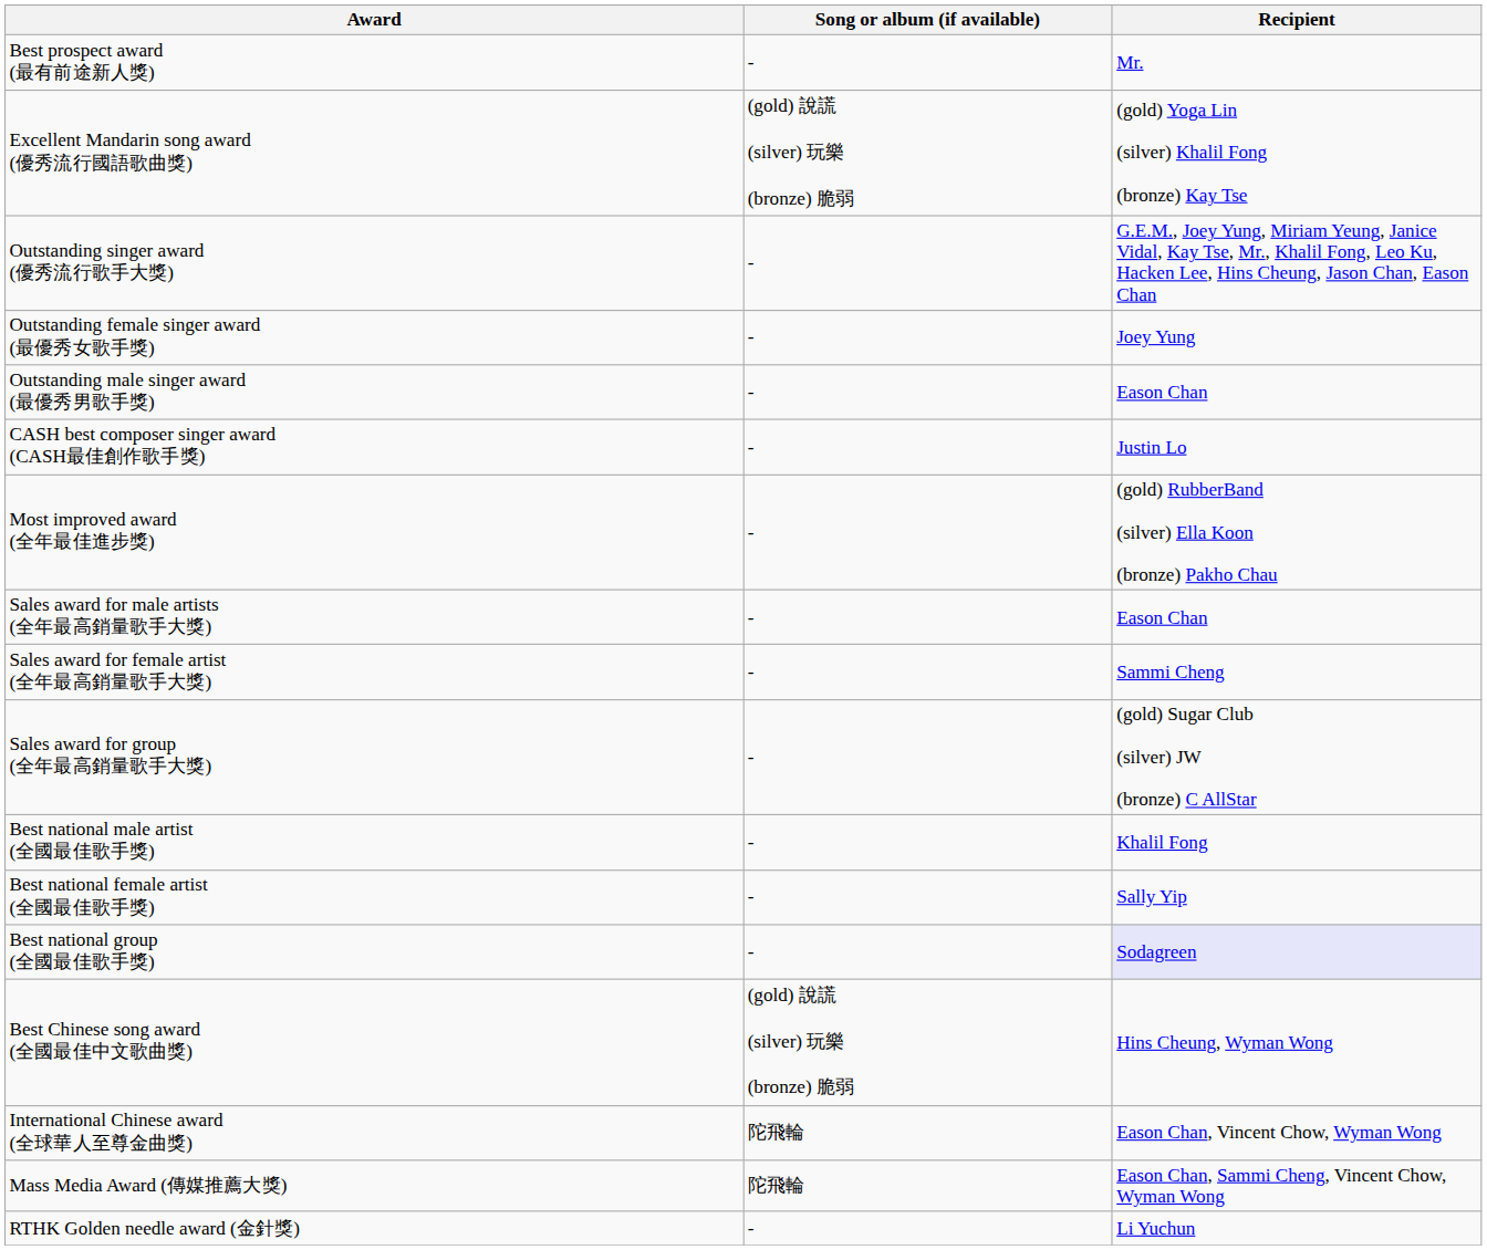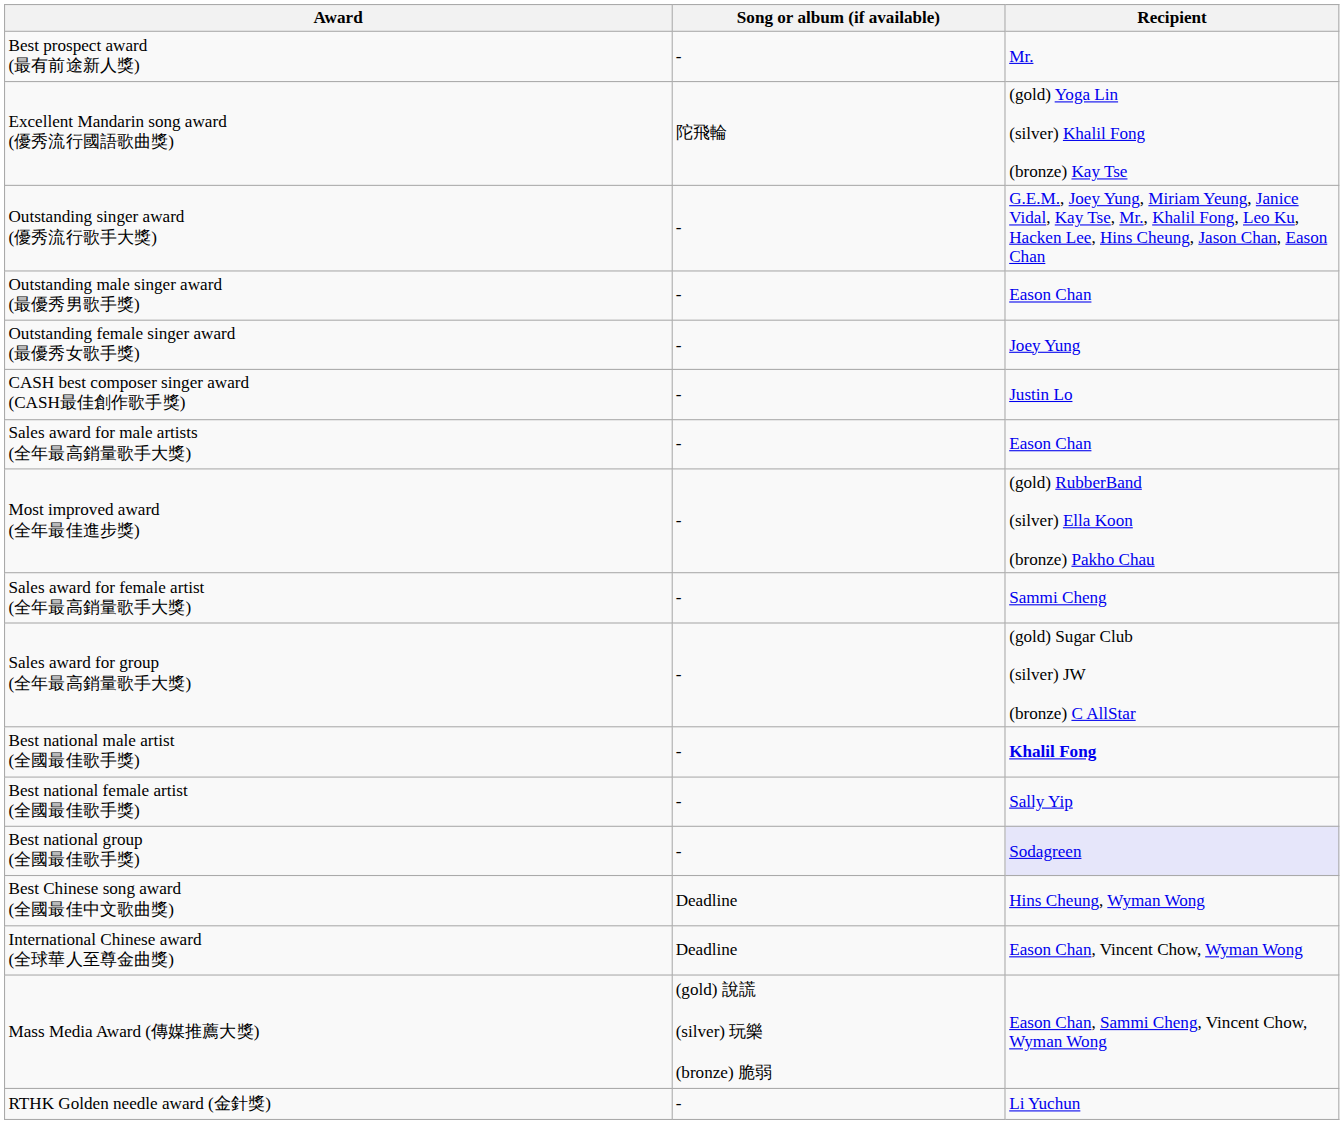 <table class="wikitable">
 <tr>
 <th width=40%>Award</th>
 <th width=20%>Song or album (if available)</th>
 <th width=20%>Recipient</th>
 </tr>
 <tr>
 <td>Best prospect award<br>(最有前途新人獎)</td>
 <td>-</td>
 <td><a href='#'>Mr.</a></td>
 </tr>
 <tr>
 <td>Excellent Mandarin song award<br>(優秀流行國語歌曲獎)</td>
-<td>(gold) 說謊 <br><br>(silver) 玩樂 <br><br>(bronze) 脆弱</td>
+<td>陀飛輪</td>
 <td>(gold) <a href='#'>Yoga Lin</a> <br><br>(silver) <a href='#'>Khalil Fong</a> <br><br>(bronze) <a href='#'>Kay Tse</a></td>
 </tr>
 <tr>
 <td>Outstanding singer award<br>(優秀流行歌手大獎)</td>
 <td>-</td>
 <td><a href='#'>G.E.M.</a>, <a href='#'>Joey Yung</a>, <a href='#'>Miriam Yeung</a>, <a href='#'>Janice Vidal</a>, <a href='#'>Kay Tse</a>, <a href='#'>Mr.</a>, <a href='#'>Khalil Fong</a>, <a href='#'>Leo Ku</a>, <a href='#'>Hacken Lee</a>, <a href='#'>Hins Cheung</a>, <a href='#'>Jason Chan</a>, <a href='#'>Eason Chan</a></td>
 </tr>
 <tr>
+<td>Outstanding male singer award<br>(最優秀男歌手獎)</td>
+<td>-</td>
+<td><a href='#'>Eason Chan</a></td>
+</tr>
+<tr>
 <td>Outstanding female singer award<br>(最優秀女歌手獎)</td>
 <td>-</td>
 <td><a href='#'>Joey Yung</a></td>
-</tr>
-<tr>
-<td>Outstanding male singer award<br>(最優秀男歌手獎)</td>
-<td>-</td>
-<td><a href='#'>Eason Chan</a></td>
 </tr>
 <tr>
 <td>CASH best composer singer award<br>(CASH最佳創作歌手獎)</td>
 <td>-</td>
 <td><a href='#'>Justin Lo</a></td>
 </tr>
 <tr>
+<td>Sales award for male artists<br>(全年最高銷量歌手大獎)</td>
+<td>-</td>
+<td><a href='#'>Eason Chan</a></td>
+</tr>
+<tr>
 <td>Most improved award<br>(全年最佳進步獎)</td>
 <td>-</td>
 <td>(gold) <a href='#'>RubberBand</a> <br><br> (silver) <a href='#'>Ella Koon</a> <br><br> (bronze) <a href='#'>Pakho Chau</a></td>
-</tr>
-<tr>
-<td>Sales award for male artists<br>(全年最高銷量歌手大獎)</td>
-<td>-</td>
-<td><a href='#'>Eason Chan</a></td>
 </tr>
 <tr>
 <td>Sales award for female artist<br>(全年最高銷量歌手大獎)</td>
 <td>-</td>
 <td><a href='#'>Sammi Cheng</a></td>
 </tr>
 <tr>
 <td>Sales award for group<br>(全年最高銷量歌手大獎)</td>
 <td>-</td>
 <td>(gold) Sugar Club <br><br>(silver) JW <br><br>(bronze) <a href='#'>C AllStar</a></td>
 </tr>
 <tr>
 <td>Best national male artist<br>(全國最佳歌手獎)</td>
 <td>-</td>
-<td><a href='#'>Khalil Fong</a></td>
+<td><strong><a href='#'>Khalil Fong</a></strong></td>
 </tr>
 <tr>
 <td>Best national female artist<br>(全國最佳歌手獎)</td>
 <td>-</td>
 <td><a href='#'>Sally Yip</a></td>
 </tr>
 <tr>
 <td>Best national group<br>(全國最佳歌手獎)</td>
 <td>-</td>
 <td style="background: lavender;"><a href='#'>Sodagreen</a></td>
 </tr>
 <tr>
 <td>Best Chinese song award<br>(全國最佳中文歌曲獎)</td>
-<td>(gold) 說謊 <br><br>(silver) 玩樂 <br><br>(bronze) 脆弱</td>
+<td>Deadline</td>
 <td><a href='#'>Hins Cheung</a>, <a href='#'>Wyman Wong</a></td>
 </tr>
 <tr>
 <td>International Chinese award<br>(全球華人至尊金曲獎)</td>
-<td>陀飛輪</td>
+<td>Deadline</td>
 <td><a href='#'>Eason Chan</a>, Vincent Chow, <a href='#'>Wyman Wong</a></td>
 </tr>
 <tr>
 <td>Mass Media Award (傳媒推薦大獎)</td>
-<td>陀飛輪</td>
+<td>(gold) 說謊 <br><br>(silver) 玩樂 <br><br>(bronze) 脆弱</td>
 <td><a href='#'>Eason Chan</a>, <a href='#'>Sammi Cheng</a>, Vincent Chow, <a href='#'>Wyman Wong</a></td>
 </tr>
 <tr>
 <td>RTHK Golden needle award (金針獎)</td>
 <td>-</td>
 <td><a href='#'>Li Yuchun</a></td>
 </tr>
 </table>
